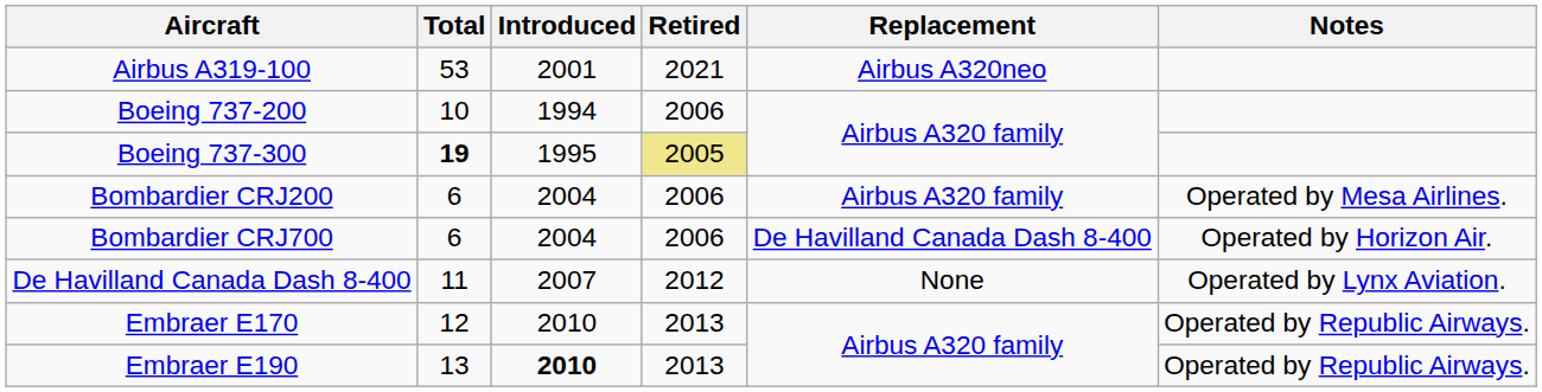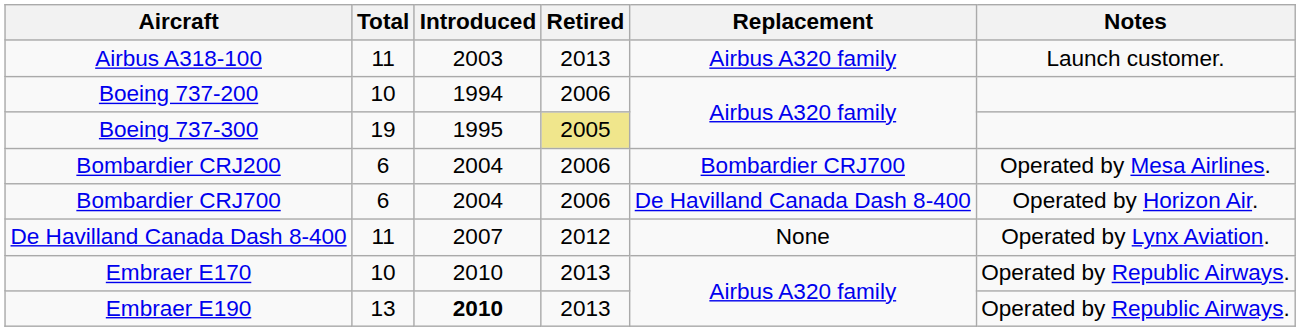 <table class="wikitable" style="margin:1em auto; text-align:center;">
 <tr>
 <th>Aircraft</th>
 <th>Total</th>
 <th>Introduced</th>
 <th>Retired</th>
 <th>Replacement</th>
 <th>Notes</th>
 </tr>
 <tr>
-<td><a href='#'>Airbus A319-100</a></td>
-<td>53</td>
-<td>2001</td>
-<td>2021</td>
-<td><a href='#'>Airbus A320neo</a></td>
-<td></td>
+<td><a href='#'>Airbus A318-100</a></td>
+<td>11</td>
+<td>2003</td>
+<td>2013</td>
+<td><a href='#'>Airbus A320 family</a></td>
+<td>Launch customer.</td>
 </tr>
 <tr>
 <td><a href='#'>Boeing 737-200</a></td>
 <td>10</td>
 <td>1994</td>
 <td>2006</td>
 <td rowspan="2"><a href='#'>Airbus A320 family</a></td>
 <td></td>
 </tr>
 <tr>
 <td><a href='#'>Boeing 737-300</a></td>
-<td><strong>19</strong></td>
+<td>19</td>
 <td>1995</td>
 <td style="background: khaki;">2005</td>
 <td></td>
 </tr>
 <tr>
 <td><a href='#'>Bombardier CRJ200</a></td>
 <td>6</td>
 <td>2004</td>
 <td>2006</td>
-<td><a href='#'>Airbus A320 family</a></td>
+<td><a href='#'>Bombardier CRJ700</a></td>
 <td>Operated by <a href='#'>Mesa Airlines</a>.</td>
 </tr>
 <tr>
 <td><a href='#'>Bombardier CRJ700</a></td>
 <td>6</td>
 <td>2004</td>
 <td>2006</td>
 <td><a href='#'>De Havilland Canada Dash 8-400</a></td>
 <td>Operated by <a href='#'>Horizon Air</a>.</td>
 </tr>
 <tr>
 <td><a href='#'>De Havilland Canada Dash 8-400</a></td>
 <td>11</td>
 <td>2007</td>
 <td>2012</td>
 <td>None</td>
 <td>Operated by <a href='#'>Lynx Aviation</a>.</td>
 </tr>
 <tr>
 <td><a href='#'>Embraer E170</a></td>
-<td>12</td>
+<td>10</td>
 <td>2010</td>
 <td>2013</td>
 <td rowspan="2"><a href='#'>Airbus A320 family</a></td>
 <td>Operated by <a href='#'>Republic Airways</a>.</td>
 </tr>
 <tr>
 <td><a href='#'>Embraer E190</a></td>
 <td>13</td>
 <td><strong>2010</strong></td>
 <td>2013</td>
 <td>Operated by <a href='#'>Republic Airways</a>.</td>
 </tr>
 </table>
